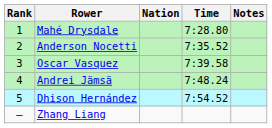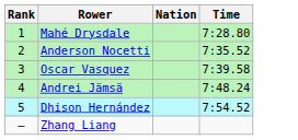 <table class="wikitable sortable" style="text-align:center">
 <tr>
 <th>Rank</th>
 <th>Rower</th>
 <th>Nation</th>
 <th>Time</th>
-<th>Notes</th>
 </tr>
 <tr bgcolor=bbf3bb>
 <td>1</td>
 <td align=left><a href='#'>Mahé Drysdale</a></td>
 <td align=left></td>
 <td>7:28.80</td>
-<td></td>
 </tr>
 <tr bgcolor=bbf3bb>
 <td>2</td>
 <td align=left><a href='#'>Anderson Nocetti</a></td>
 <td align=left></td>
 <td>7:35.52</td>
-<td></td>
 </tr>
 <tr bgcolor=bbf3bb>
 <td>3</td>
 <td align=left><a href='#'>Oscar Vasquez</a></td>
 <td align=left></td>
 <td>7:39.58</td>
-<td></td>
 </tr>
 <tr bgcolor=bbf3bb>
 <td>4</td>
 <td align=left><a href='#'>Andrei Jämsä</a></td>
 <td align=left></td>
 <td>7:48.24</td>
-<td></td>
 </tr>
 <tr bgcolor=bbf9ff>
 <td>5</td>
 <td align=left><a href='#'>Dhison Hernández</a></td>
 <td align=left></td>
 <td>7:54.52</td>
-<td></td>
 </tr>
 <tr>
 <td data-sort-value=6>—</td>
 <td align=left><a href='#'>Zhang Liang</a></td>
 <td align=left></td>
 <td data-sort-value=9:99.99></td>
-<td></td>
 </tr>
 </table>
